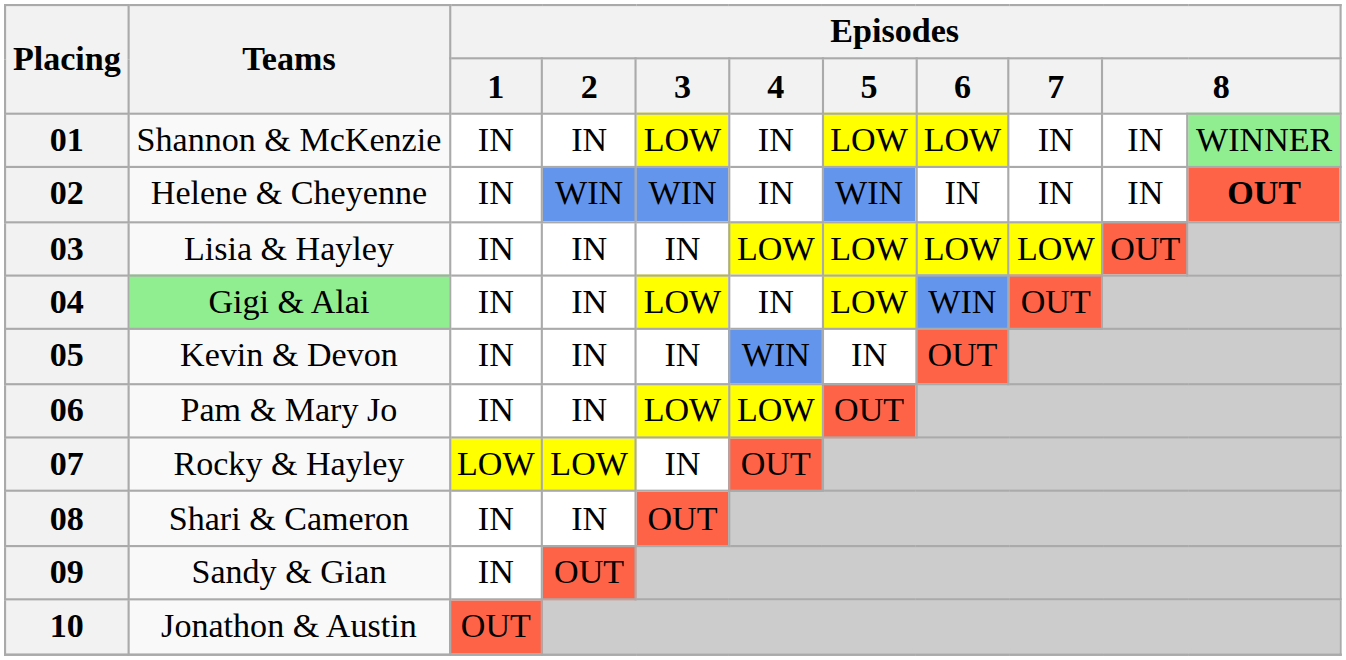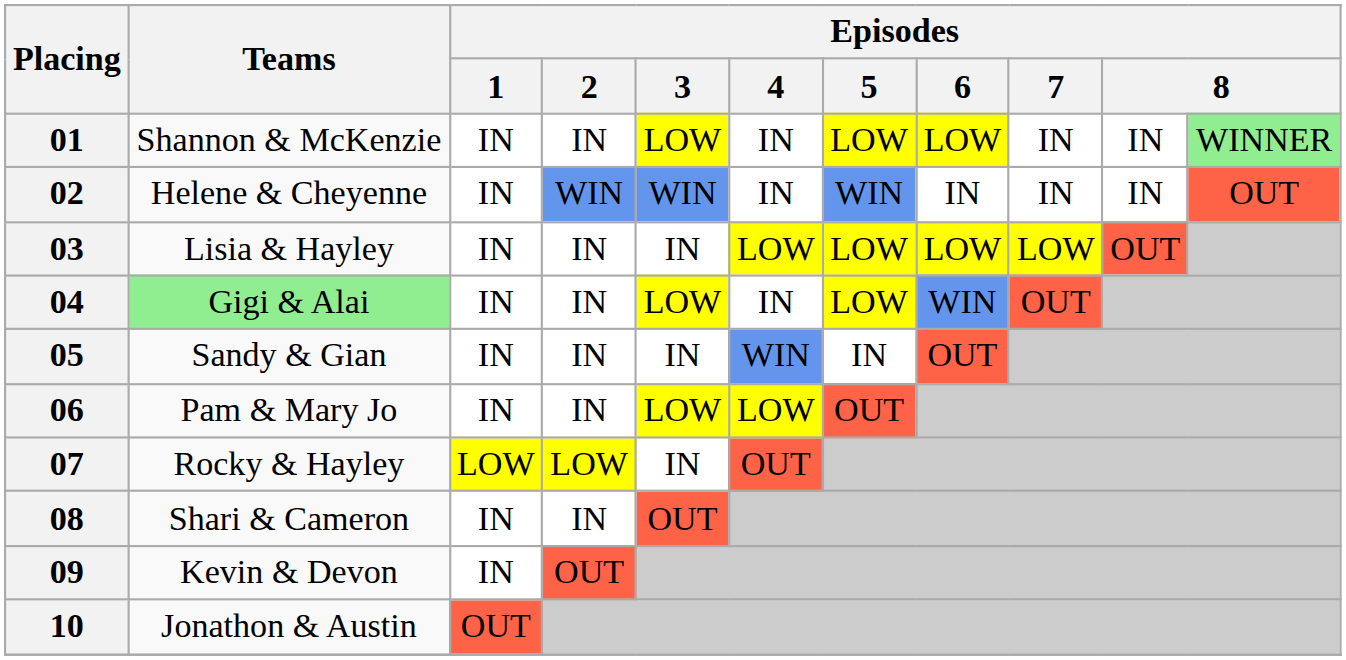 <table class="wikitable" style="text-align:center">
 <tr>
 <th rowspan=2>Placing</th>
 <th rowspan=2>Teams</th>
 <th colspan=9>Episodes</th>
 </tr>
 <tr>
 <th>1</th>
 <th>2</th>
 <th>3</th>
 <th>4</th>
 <th>5</th>
 <th>6</th>
 <th>7</th>
 <th colspan=2>8</th>
 </tr>
 <tr>
 <th>01</th>
 <td>Shannon & McKenzie</td>
 <td bgcolor="white">IN</td>
 <td bgcolor="white">IN</td>
 <td bgcolor="yellow">LOW</td>
 <td bgcolor="white">IN</td>
 <td bgcolor="yellow">LOW</td>
 <td bgcolor="yellow">LOW</td>
 <td bgcolor="white">IN</td>
 <td bgcolor="white">IN</td>
 <td bgcolor="lightgreen">WINNER</td>
 </tr>
 <tr>
 <th>02</th>
 <td>Helene & Cheyenne</td>
 <td bgcolor="white">IN</td>
 <td bgcolor="cornflowerblue">WIN</td>
 <td bgcolor="cornflowerblue">WIN</td>
 <td bgcolor="white">IN</td>
 <td bgcolor="cornflowerblue">WIN</td>
 <td bgcolor="white">IN</td>
 <td bgcolor="white">IN</td>
 <td bgcolor="white">IN</td>
-<td bgcolor="tomato"><strong>OUT</strong></td>
+<td bgcolor="tomato">OUT</td>
 </tr>
 <tr>
 <th>03</th>
 <td>Lisia & Hayley</td>
 <td bgcolor="white">IN</td>
 <td bgcolor="white">IN</td>
 <td bgcolor="white">IN</td>
 <td bgcolor="yellow">LOW</td>
 <td bgcolor="yellow">LOW</td>
 <td bgcolor="yellow">LOW</td>
 <td bgcolor="yellow">LOW</td>
 <td bgcolor="tomato">OUT</td>
 <td bgcolor="#CCCCCC"></td>
 </tr>
 <tr>
 <th>04</th>
 <td style="background: lightgreen;">Gigi & Alai</td>
 <td bgcolor="white">IN</td>
 <td bgcolor="white">IN</td>
 <td bgcolor="yellow">LOW</td>
 <td bgcolor="white">IN</td>
 <td bgcolor="yellow">LOW</td>
 <td bgcolor="cornflowerblue">WIN</td>
 <td bgcolor="tomato">OUT</td>
 <td bgcolor="#CCCCCC" colspan=2></td>
 </tr>
 <tr>
 <th>05</th>
-<td>Kevin & Devon</td>
+<td>Sandy & Gian</td>
 <td bgcolor="white">IN</td>
 <td bgcolor="white">IN</td>
 <td bgcolor="white">IN</td>
 <td bgcolor="cornflowerblue">WIN</td>
 <td bgcolor="white">IN</td>
 <td bgcolor="tomato">OUT</td>
 <td bgcolor="#CCCCCC" colspan=3></td>
 </tr>
 <tr>
 <th>06</th>
 <td>Pam & Mary Jo</td>
 <td bgcolor="white">IN</td>
 <td bgcolor="white">IN</td>
 <td bgcolor="yellow">LOW</td>
 <td bgcolor="yellow">LOW</td>
 <td bgcolor="tomato">OUT</td>
 <td bgcolor="#CCCCCC" colspan=4></td>
 </tr>
 <tr>
 <th>07</th>
 <td>Rocky & Hayley</td>
 <td bgcolor="yellow">LOW</td>
 <td bgcolor="yellow">LOW</td>
 <td bgcolor="white">IN</td>
 <td bgcolor="tomato">OUT</td>
 <td bgcolor="#CCCCCC" colspan=5></td>
 </tr>
 <tr>
 <th>08</th>
 <td>Shari & Cameron</td>
 <td bgcolor="white">IN</td>
 <td bgcolor="white">IN</td>
 <td bgcolor="tomato">OUT</td>
 <td bgcolor="#CCCCCC" colspan=6></td>
 </tr>
 <tr>
 <th>09</th>
-<td>Sandy & Gian</td>
+<td>Kevin & Devon</td>
 <td bgcolor="white">IN</td>
 <td bgcolor="tomato">OUT</td>
 <td bgcolor="#CCCCCC" colspan=7></td>
 </tr>
 <tr>
 <th>10</th>
 <td>Jonathon & Austin</td>
 <td bgcolor="tomato">OUT</td>
 <td bgcolor="#CCCCCC" colspan=8></td>
 </tr>
 <tr>
 </tr>
 </table>
